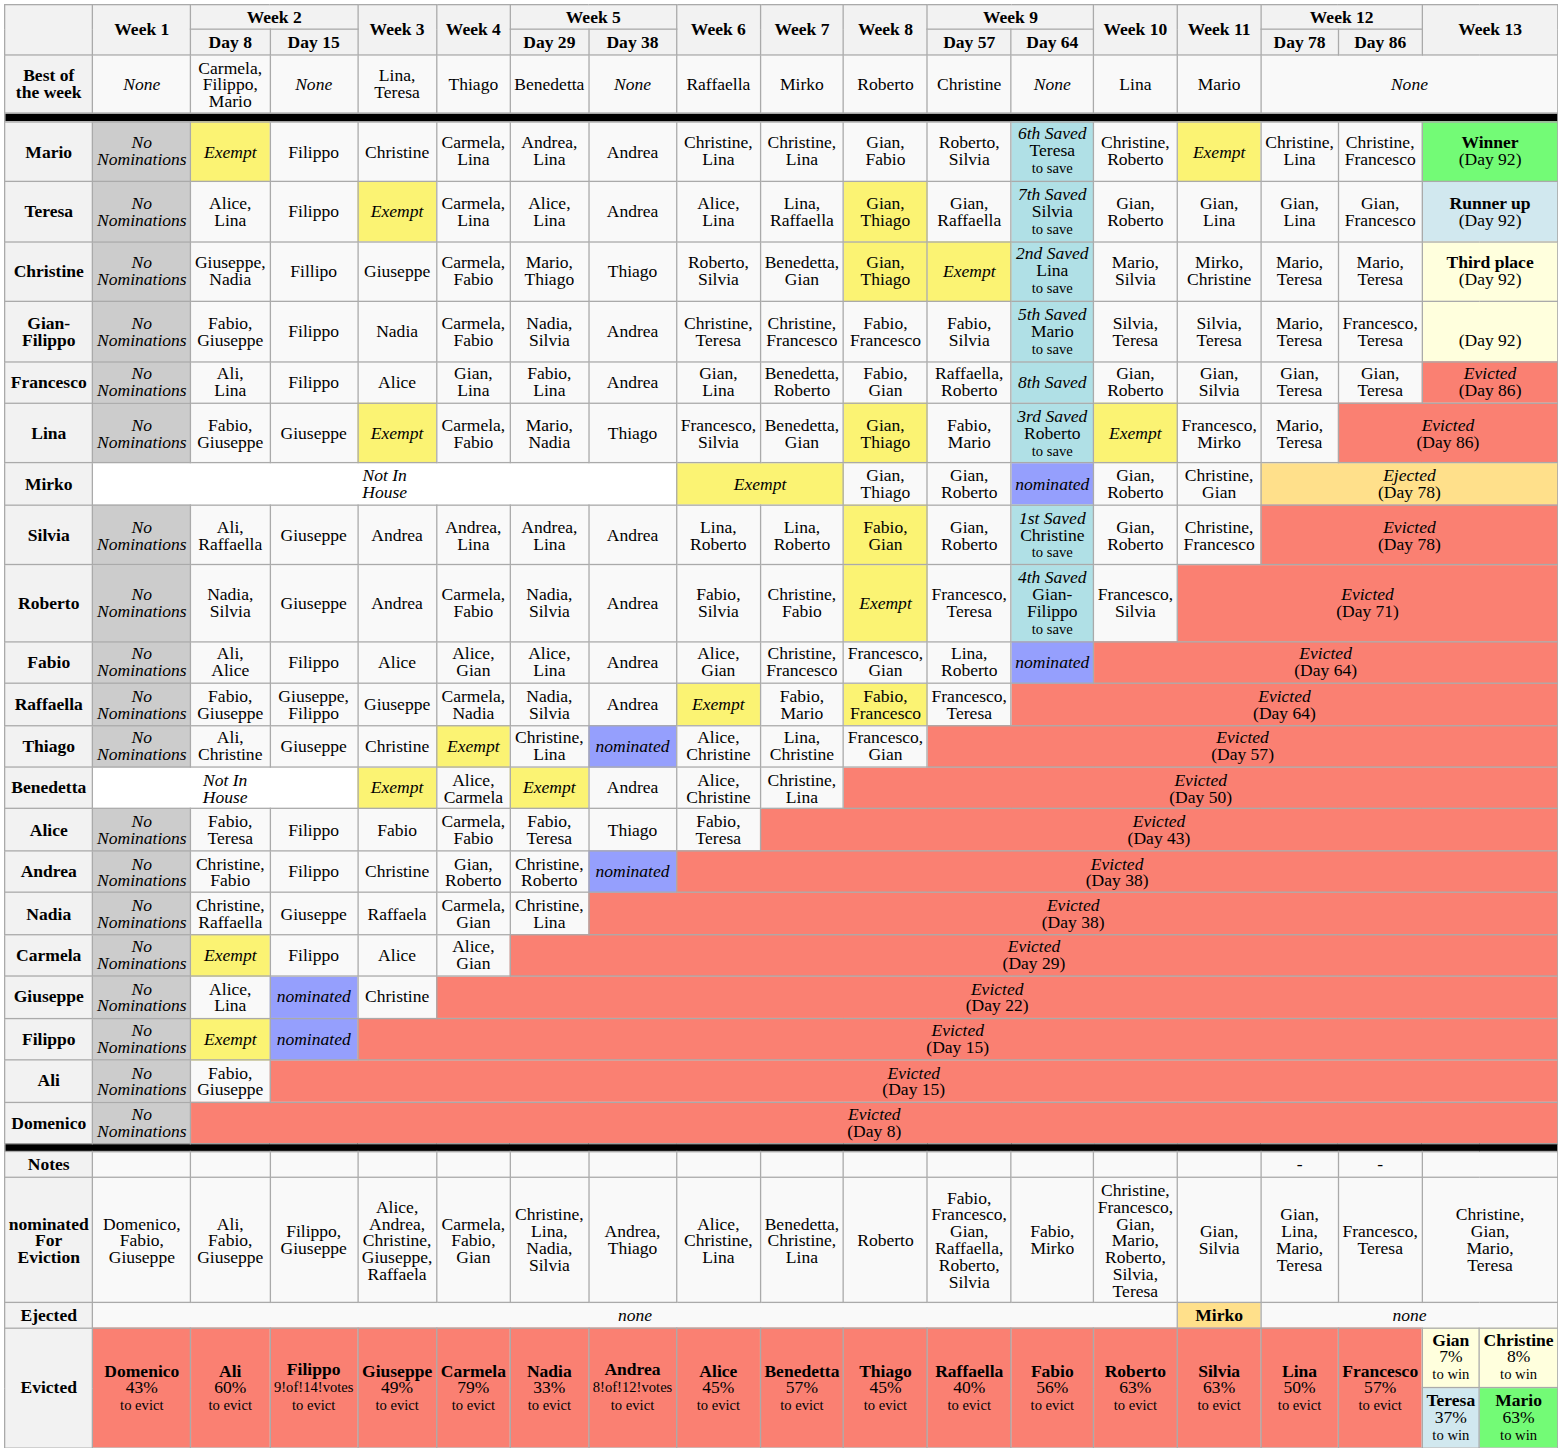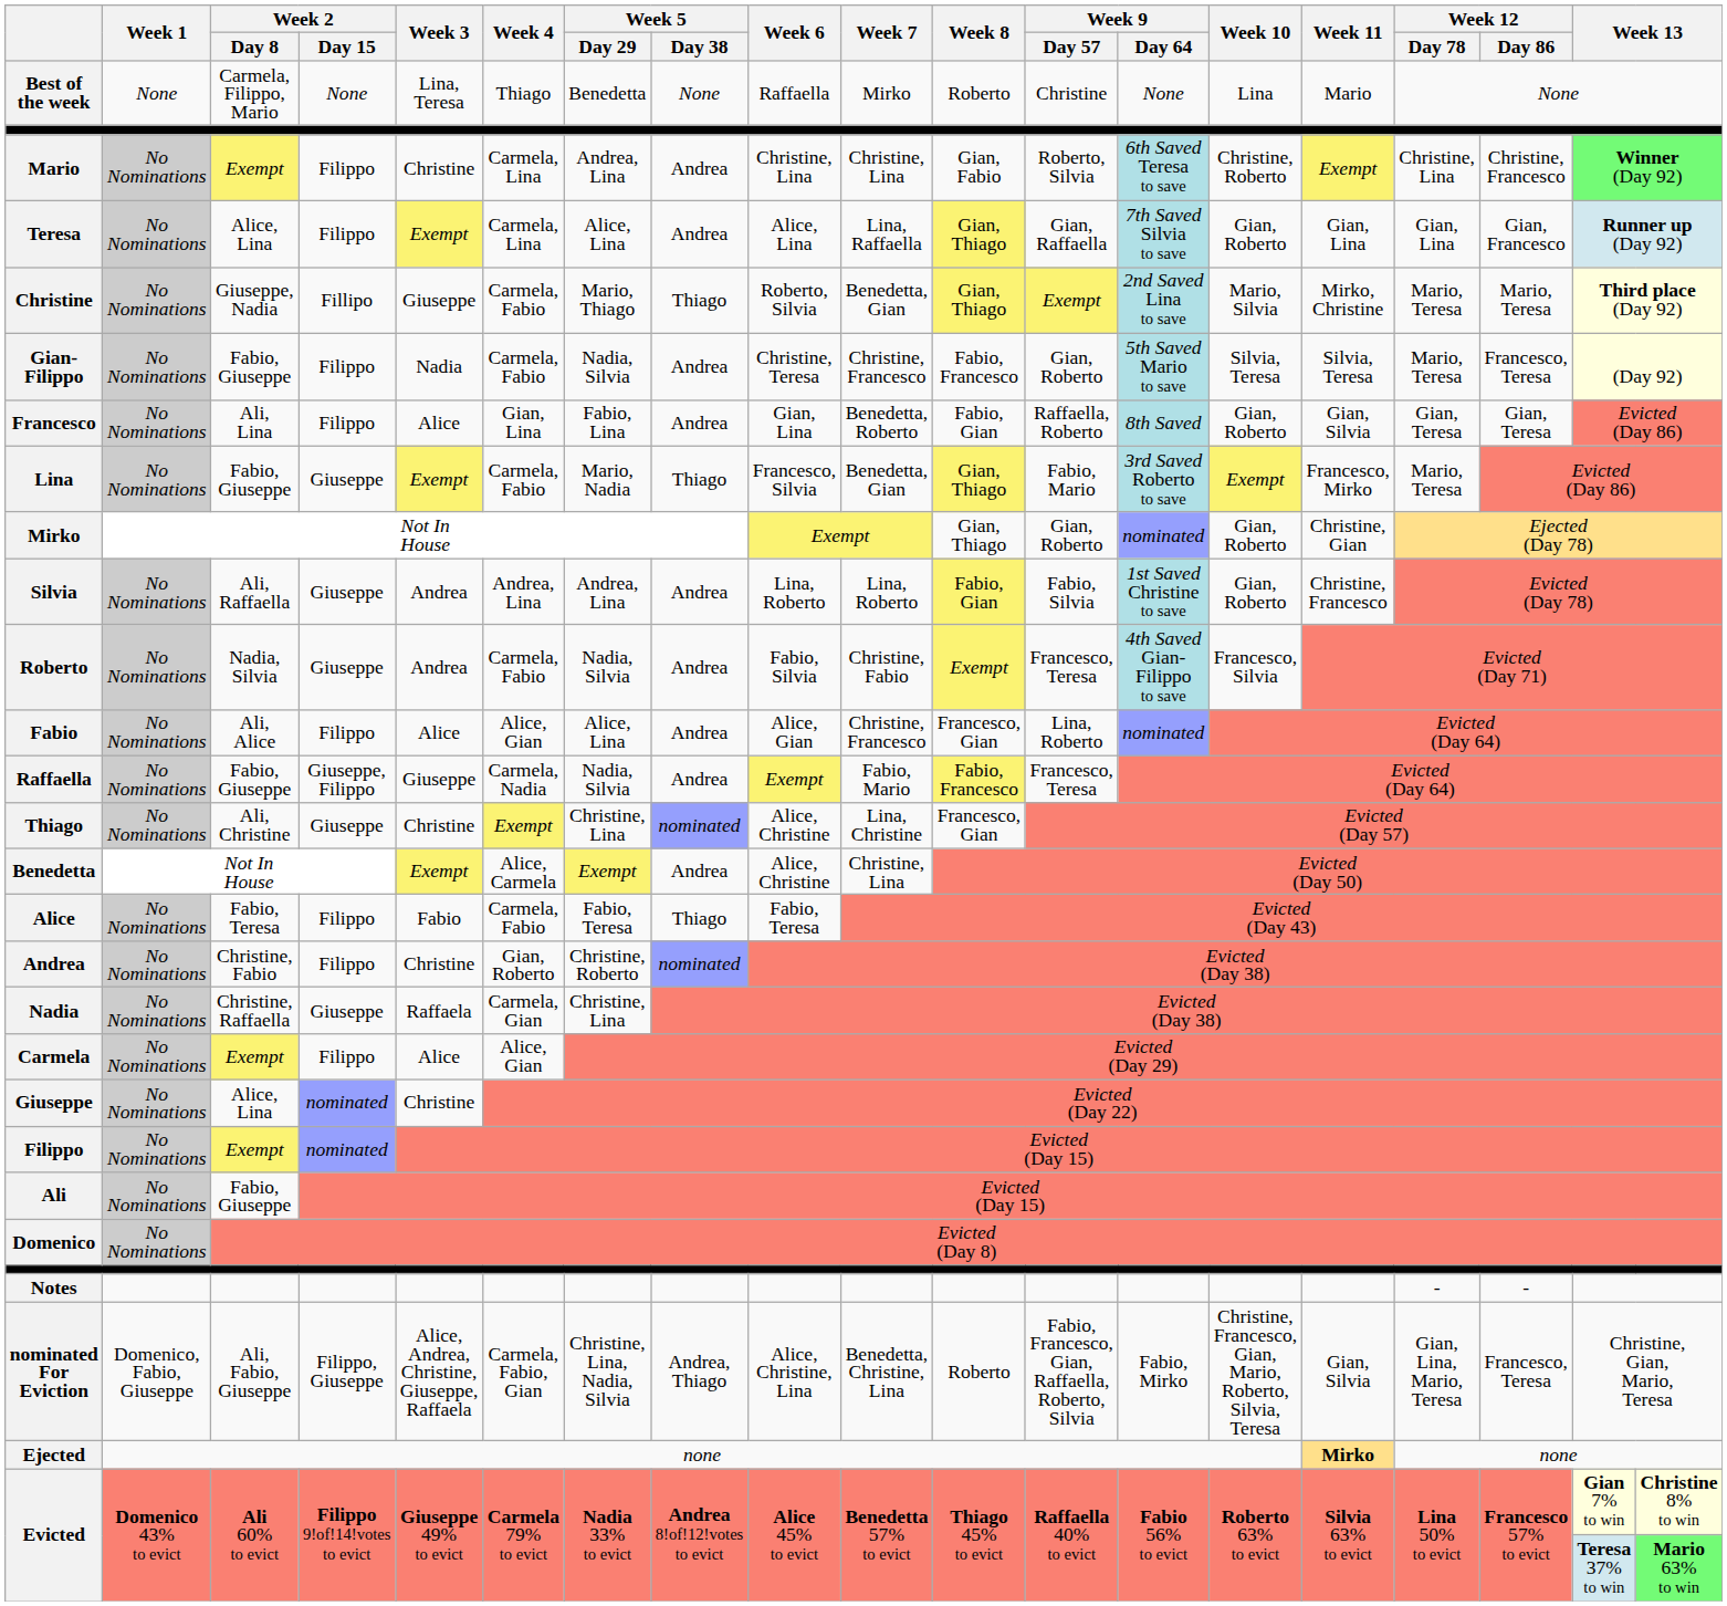 <table class="wikitable" style="text-align:center; width:100%; font-size:85%; line-height:13px;">
 <tr>
 <th style="width:5%" rowspan=2></th>
 <th style="width:5%" rowspan=2>Week 1</th>
 <th style="width:10%" colspan=2>Week 2</th>
 <th style="width:5%" rowspan=2>Week 3</th>
 <th style="width:5%" rowspan=2>Week 4</th>
 <th style="width:10%" colspan=2>Week 5</th>
 <th style="width:5%" rowspan=2>Week 6</th>
 <th style="width:5%" rowspan=2>Week 7</th>
 <th style="width:5%" rowspan=2>Week 8</th>
 <th style="width:10%" colspan=2>Week 9</th>
 <th style="width:5%" rowspan=2>Week 10</th>
 <th style="width:5%" rowspan=2>Week 11</th>
 <th style="width:10%" colspan=2>Week 12</th>
 <th style="width:10%" colspan=2 rowspan=2>Week 13</th>
 </tr>
 <tr>
 <th style="width:5%">Day 8</th>
 <th style="width:5%">Day 15</th>
 <th style="width:5%">Day 29</th>
 <th style="width:5%">Day 38</th>
 <th style="width:5%">Day 57</th>
 <th style="width:5%">Day 64</th>
 <th style="width:5%">Day 78</th>
 <th style="width:5%">Day 86</th>
 </tr>
 <tr>
 <th>Best of<br>the week</th>
 <td><em>None</em></td>
 <td>Carmela,<br>Filippo,<br>Mario</td>
 <td><em>None</em></td>
 <td>Lina,<br>Teresa</td>
 <td>Thiago</td>
 <td>Benedetta</td>
 <td><em>None</em></td>
 <td>Raffaella</td>
 <td>Mirko</td>
 <td>Roberto</td>
 <td>Christine</td>
 <td><em>None</em></td>
 <td>Lina</td>
 <td>Mario</td>
 <td colspan="4"><em>None</em></td>
 </tr>
 <tr>
 <td style="background:#000000" colspan=19></td>
 </tr>
 <tr>
 <th>Mario</th>
 <td style="background:#CCCCCC"><em>No<br>Nominations</em></td>
 <td style="background:#FBF373"><em>Exempt</em></td>
 <td>Filippo</td>
 <td>Christine</td>
 <td>Carmela,<br>Lina</td>
 <td>Andrea,<br>Lina</td>
 <td>Andrea</td>
 <td>Christine,<br>Lina</td>
 <td>Christine,<br>Lina</td>
 <td>Gian,<br>Fabio</td>
 <td>Roberto,<br>Silvia</td>
 <td style="background:#B0E0E6"><em>6th Saved</em><br>Teresa<br><small>to save</small></td>
 <td>Christine,<br>Roberto</td>
 <td style="background:#FBF373"><em>Exempt</em></td>
 <td>Christine,<br>Lina</td>
 <td>Christine,<br>Francesco</td>
 <td colspan=2 style="background:#73FB76;"><strong>Winner</strong><br>(Day 92)</td>
 </tr>
 <tr>
 <th>Teresa</th>
 <td style="background:#CCCCCC"><em>No<br>Nominations</em></td>
 <td>Alice,<br>Lina</td>
 <td>Filippo</td>
 <td style="background:#FBF373"><em>Exempt</em></td>
 <td>Carmela,<br>Lina</td>
 <td>Alice,<br>Lina</td>
 <td>Andrea</td>
 <td>Alice,<br>Lina</td>
 <td>Lina,<br>Raffaella</td>
 <td style="background:#FBF373">Gian,<br>Thiago</td>
 <td>Gian,<br>Raffaella</td>
 <td style="background:#B0E0E6"><em>7th Saved</em><br>Silvia<br><small>to save</small></td>
 <td>Gian,<br>Roberto</td>
 <td>Gian,<br>Lina</td>
 <td>Gian,<br>Lina</td>
 <td>Gian,<br>Francesco</td>
 <td colspan=2 style="background:#D1E8EF;"><strong>Runner up</strong><br>(Day 92)</td>
 </tr>
 <tr>
 <th>Christine</th>
 <td style="background:#CCCCCC"><em>No<br>Nominations</em></td>
 <td>Giuseppe,<br>Nadia</td>
 <td>Fillipo</td>
 <td>Giuseppe</td>
 <td>Carmela,<br>Fabio</td>
 <td>Mario,<br>Thiago</td>
 <td>Thiago</td>
 <td>Roberto,<br>Silvia</td>
 <td>Benedetta,<br>Gian</td>
 <td style="background:#FBF373">Gian,<br>Thiago</td>
 <td style="background:#FBF373"><em>Exempt</em></td>
 <td style="background:#B0E0E6"><em>2nd Saved</em><br>Lina<br><small>to save</small></td>
 <td>Mario,<br>Silvia</td>
 <td>Mirko,<br>Christine</td>
 <td>Mario,<br>Teresa</td>
 <td>Mario,<br>Teresa</td>
 <td colspan=2 style="background:#FFFFDD;"><strong>Third place</strong><br>(Day 92)</td>
 </tr>
 <tr>
 <th>Gian-Filippo</th>
 <td style="background:#CCCCCC"><em>No<br>Nominations</em></td>
 <td>Fabio,<br>Giuseppe</td>
 <td>Filippo</td>
 <td>Nadia</td>
 <td>Carmela,<br>Fabio</td>
 <td>Nadia,<br>Silvia</td>
 <td>Andrea</td>
 <td>Christine,<br>Teresa</td>
 <td>Christine,<br>Francesco</td>
 <td>Fabio,<br>Francesco</td>
-<td>Fabio,<br>Silvia</td>
+<td>Gian,<br>Roberto</td>
 <td style="background:#B0E0E6"><em>5th Saved</em><br>Mario<br><small>to save</small></td>
 <td>Silvia,<br>Teresa</td>
 <td>Silvia,<br>Teresa</td>
 <td>Mario,<br>Teresa</td>
 <td>Francesco,<br>Teresa</td>
 <td colspan=2 style="background:#FFFFDD;"><strong></strong><br>(Day 92)</td>
 </tr>
 <tr>
 <th>Francesco</th>
 <td style="background:#CCCCCC"><em>No<br>Nominations</em></td>
 <td>Ali,<br>Lina</td>
 <td>Filippo</td>
 <td>Alice</td>
 <td>Gian,<br>Lina</td>
 <td>Fabio,<br>Lina</td>
 <td>Andrea</td>
 <td>Gian,<br>Lina</td>
 <td>Benedetta,<br>Roberto</td>
 <td>Fabio,<br>Gian</td>
 <td>Raffaella,<br>Roberto</td>
 <td style="background:#B0E0E6"><em>8th Saved</em></td>
 <td>Gian,<br>Roberto</td>
 <td>Gian,<br>Silvia</td>
 <td>Gian,<br>Teresa</td>
 <td>Gian,<br>Teresa</td>
 <td style="background:#FA8072" colspan=2><em>Evicted</em><br>(Day 86)</td>
 </tr>
 <tr>
 <th>Lina</th>
 <td style="background:#CCCCCC"><em>No<br>Nominations</em></td>
 <td>Fabio,<br>Giuseppe</td>
 <td>Giuseppe</td>
 <td style="background:#FBF373"><em>Exempt</em></td>
 <td>Carmela,<br>Fabio</td>
 <td>Mario,<br>Nadia</td>
 <td>Thiago</td>
 <td>Francesco,<br>Silvia</td>
 <td>Benedetta,<br>Gian</td>
 <td style="background:#FBF373">Gian,<br>Thiago</td>
 <td>Fabio,<br>Mario</td>
 <td style="background:#B0E0E6"><em>3rd Saved</em><br>Roberto<br><small>to save</small></td>
 <td style="background:#FBF373"><em>Exempt</em></td>
 <td>Francesco,<br>Mirko</td>
 <td>Mario,<br>Teresa</td>
 <td style="background:#FA8072" colspan=3><em>Evicted</em><br>(Day 86)</td>
 </tr>
 <tr>
 <th>Mirko</th>
 <td colspan=7 style="background:white"><em>Not In<br>House</em></td>
 <td style="background:#FBF373" colspan=2><em>Exempt</em></td>
 <td>Gian,<br>Thiago</td>
 <td>Gian,<br>Roberto</td>
 <td style="background:#959FFD"><em>nominated</em></td>
 <td>Gian,<br>Roberto</td>
 <td>Christine,<br>Gian</td>
 <td style="background:#FFE08B" colspan=4><em>Ejected</em><br>(Day 78)</td>
 </tr>
 <tr>
 <th>Silvia</th>
 <td style="background:#CCCCCC"><em>No<br>Nominations</em></td>
 <td>Ali,<br>Raffaella</td>
 <td>Giuseppe</td>
 <td>Andrea</td>
 <td>Andrea,<br>Lina</td>
 <td>Andrea,<br>Lina</td>
 <td>Andrea</td>
 <td>Lina,<br>Roberto</td>
 <td>Lina,<br>Roberto</td>
 <td style="background:#FBF373">Fabio,<br>Gian</td>
-<td>Gian,<br>Roberto</td>
+<td>Fabio,<br>Silvia</td>
 <td style="background:#B0E0E6"><em>1st Saved</em><br>Christine<br><small>to save</small></td>
 <td>Gian,<br>Roberto</td>
 <td>Christine,<br>Francesco</td>
 <td style="background:#FA8072" colspan=4><em>Evicted</em><br>(Day 78)</td>
 </tr>
 <tr>
 <th>Roberto</th>
 <td style="background:#CCCCCC"><em>No<br>Nominations</em></td>
 <td>Nadia,<br>Silvia</td>
 <td>Giuseppe</td>
 <td>Andrea</td>
 <td>Carmela,<br>Fabio</td>
 <td>Nadia,<br>Silvia</td>
 <td>Andrea</td>
 <td>Fabio,<br>Silvia</td>
 <td>Christine,<br>Fabio</td>
 <td style="background:#FBF373"><em>Exempt</em></td>
 <td>Francesco,<br>Teresa</td>
 <td style="background:#B0E0E6"><em>4th Saved</em><br>Gian-Filippo<br><small>to save</small></td>
 <td>Francesco,<br>Silvia</td>
 <td style="background:#FA8072" colspan=5><em>Evicted</em><br>(Day 71)</td>
 </tr>
 <tr>
 <th>Fabio</th>
 <td style="background:#CCCCCC"><em>No<br>Nominations</em></td>
 <td>Ali,<br>Alice</td>
 <td>Filippo</td>
 <td>Alice</td>
 <td>Alice,<br>Gian</td>
 <td>Alice,<br>Lina</td>
 <td>Andrea</td>
 <td>Alice,<br>Gian</td>
 <td>Christine,<br>Francesco</td>
 <td>Francesco,<br>Gian</td>
 <td>Lina,<br>Roberto</td>
 <td style="background:#959FFD"><em>nominated</em></td>
 <td style="background:#FA8072" colspan=6><em>Evicted</em><br>(Day 64)</td>
 </tr>
 <tr>
 <th>Raffaella</th>
 <td style="background:#CCCCCC"><em>No<br>Nominations</em></td>
 <td>Fabio,<br>Giuseppe</td>
 <td>Giuseppe,<br>Filippo</td>
 <td>Giuseppe</td>
 <td>Carmela,<br>Nadia</td>
 <td>Nadia,<br>Silvia</td>
 <td>Andrea</td>
 <td style="background:#FBF373"><em>Exempt</em></td>
 <td>Fabio,<br>Mario</td>
 <td style="background:#FBF373">Fabio,<br>Francesco</td>
 <td>Francesco,<br>Teresa</td>
 <td style="background:#FA8072" colspan=7><em>Evicted</em><br>(Day 64)</td>
 </tr>
 <tr>
 <th>Thiago</th>
 <td style="background:#CCCCCC"><em>No<br>Nominations</em></td>
 <td>Ali,<br>Christine</td>
 <td>Giuseppe</td>
 <td>Christine</td>
 <td style="background:#FBF373"><em>Exempt</em></td>
 <td>Christine,<br>Lina</td>
 <td style="background:#959FFD"><em>nominated</em></td>
 <td>Alice,<br>Christine</td>
 <td>Lina,<br>Christine</td>
 <td>Francesco,<br>Gian</td>
 <td style="background:#FA8072" colspan=8><em>Evicted</em><br>(Day 57)</td>
 </tr>
 <tr>
 <th>Benedetta</th>
 <td colspan=3 style="background:white"><em>Not In<br>House</em></td>
 <td style="background:#FBF373"><em>Exempt</em></td>
 <td>Alice,<br>Carmela</td>
 <td style="background:#FBF373"><em>Exempt</em></td>
 <td>Andrea</td>
 <td>Alice,<br>Christine</td>
 <td>Christine,<br>Lina</td>
 <td style="background:#FA8072" colspan=9><em>Evicted</em><br>(Day 50)</td>
 </tr>
 <tr>
 <th>Alice</th>
 <td style="background:#CCCCCC"><em>No<br>Nominations</em></td>
 <td>Fabio,<br>Teresa</td>
 <td>Filippo</td>
 <td>Fabio</td>
 <td>Carmela,<br>Fabio</td>
 <td>Fabio,<br>Teresa</td>
 <td>Thiago</td>
 <td>Fabio,<br>Teresa</td>
 <td style="background:#FA8072" colspan=10><em>Evicted</em><br>(Day 43)</td>
 </tr>
 <tr>
 <th>Andrea</th>
 <td style="background:#CCCCCC"><em>No<br>Nominations</em></td>
 <td>Christine,<br>Fabio</td>
 <td>Filippo</td>
 <td>Christine</td>
 <td>Gian,<br>Roberto</td>
 <td>Christine,<br>Roberto</td>
 <td style="background:#959FFD"><em>nominated</em></td>
 <td style="background:#FA8072" colspan=11><em>Evicted</em><br>(Day 38)</td>
 </tr>
 <tr>
 <th>Nadia</th>
 <td style="background:#CCCCCC"><em>No<br>Nominations</em></td>
 <td>Christine,<br>Raffaella</td>
 <td>Giuseppe</td>
 <td>Raffaela</td>
 <td>Carmela,<br>Gian</td>
 <td>Christine,<br>Lina</td>
 <td style="background:#FA8072" colspan=12><em>Evicted</em><br>(Day 38)</td>
 </tr>
 <tr>
 <th>Carmela</th>
 <td style="background:#CCCCCC"><em>No<br>Nominations</em></td>
 <td style="background:#FBF373"><em>Exempt</em></td>
 <td>Filippo</td>
 <td>Alice</td>
 <td>Alice,<br>Gian</td>
 <td style="background:#FA8072" colspan=13><em>Evicted</em><br>(Day 29)</td>
 </tr>
 <tr>
 <th>Giuseppe</th>
 <td style="background:#CCCCCC"><em>No<br>Nominations</em></td>
 <td>Alice,<br>Lina</td>
 <td style="background:#959FFD"><em>nominated</em></td>
 <td>Christine</td>
 <td style="background:#FA8072" colspan=14><em>Evicted</em><br>(Day 22)</td>
 </tr>
 <tr>
 <th>Filippo</th>
 <td style="background:#CCCCCC"><em>No<br>Nominations</em></td>
 <td style="background:#FBF373"><em>Exempt</em></td>
 <td style="background:#959FFD"><em>nominated</em></td>
 <td style="background:#FA8072" colspan=15><em>Evicted</em><br>(Day 15)</td>
 </tr>
 <tr>
 <th>Ali</th>
 <td style="background:#CCCCCC"><em>No<br>Nominations</em></td>
 <td>Fabio,<br>Giuseppe</td>
 <td style="background:#FA8072" colspan=16><em>Evicted</em><br>(Day 15)</td>
 </tr>
 <tr>
 <th>Domenico</th>
 <td style="background:#CCCCCC"><em>No<br>Nominations</em></td>
 <td style="background:#FA8072" colspan=17><em>Evicted</em><br>(Day 8)</td>
 </tr>
 <tr>
 <td style="background:#000000" colspan=19></td>
 </tr>
 <tr>
 <th>Notes</th>
 <td></td>
 <td></td>
 <td></td>
 <td></td>
 <td></td>
 <td></td>
 <td></td>
 <td></td>
 <td></td>
 <td></td>
 <td></td>
 <td></td>
 <td></td>
 <td></td>
 <td>-</td>
 <td>-</td>
 <td colspan=2></td>
 </tr>
 <tr>
 <th>nominated<br>For Eviction</th>
 <td>Domenico,<br>Fabio,<br>Giuseppe</td>
 <td>Ali,<br>Fabio,<br>Giuseppe</td>
 <td>Filippo,<br>Giuseppe</td>
 <td>Alice,<br>Andrea,<br>Christine,<br>Giuseppe,<br>Raffaela</td>
 <td>Carmela,<br>Fabio,<br>Gian</td>
 <td>Christine,<br>Lina,<br>Nadia,<br>Silvia</td>
 <td>Andrea,<br>Thiago</td>
 <td>Alice,<br>Christine,<br>Lina</td>
 <td>Benedetta,<br>Christine,<br>Lina</td>
 <td>Roberto</td>
 <td>Fabio,<br>Francesco,<br>Gian,<br>Raffaella,<br>Roberto,<br>Silvia</td>
 <td>Fabio,<br>Mirko</td>
 <td>Christine,<br>Francesco,<br>Gian,<br>Mario,<br>Roberto,<br>Silvia,<br>Teresa</td>
 <td>Gian,<br>Silvia</td>
 <td>Gian,<br>Lina,<br>Mario,<br>Teresa</td>
 <td>Francesco,<br>Teresa</td>
 <td colspan=2>Christine,<br>Gian,<br>Mario,<br>Teresa</td>
 </tr>
 <tr>
 <th>Ejected</th>
 <td colspan="13"><em>none</em></td>
 <td style="background:#FFE08B"><strong>Mirko</strong></td>
 <td colspan="4"><em>none</em></td>
 </tr>
 <tr>
 <th rowspan="2">Evicted</th>
 <td rowspan="2" style="background:#FA8072"><strong>Domenico</strong><br>43%<br><small>to evict</small></td>
 <td rowspan="2" style="background:#FA8072"><strong>Ali</strong><br>60%<br><small>to evict</small></td>
 <td rowspan="2" style="background:#FA8072"><strong>Filippo</strong><br><small>9<span>!</span>of<span>!</span>14<span>!</span>votes<br>to evict</small></td>
 <td rowspan="2" style="background:#FA8072"><strong>Giuseppe</strong><br>49%<br><small>to evict</small></td>
 <td rowspan="2" style="background:#FA8072"><strong>Carmela</strong><br>79%<br><small>to evict</small></td>
 <td rowspan="2" style="background:#FA8072"><strong>Nadia</strong><br>33%<br><small>to evict</small></td>
 <td rowspan="2" style="background:#FA8072"><strong>Andrea</strong><br><small>8<span>!</span>of<span>!</span>12<span>!</span>votes<br>to evict</small></td>
 <td rowspan="2" style="background:#FA8072"><strong>Alice</strong><br>45%<br><small>to evict</small></td>
 <td rowspan="2" style="background:#FA8072"><strong>Benedetta</strong><br>57%<br><small>to evict</small></td>
 <td rowspan="2" style="background:#FA8072"><strong>Thiago</strong><br>45%<br><small>to evict</small></td>
 <td rowspan="2" style="background:#FA8072"><strong>Raffaella</strong><br>40%<br><small>to evict</small></td>
 <td rowspan="2" style="background:#FA8072"><strong>Fabio</strong><br>56%<br><small>to evict</small></td>
 <td rowspan="2" style="background:#FA8072"><strong>Roberto</strong><br>63%<br><small>to evict</small></td>
 <td rowspan="2" style="background:#FA8072"><strong>Silvia</strong><br>63%<br><small>to evict</small></td>
 <td rowspan="2" style="background:#FA8072"><strong>Lina</strong><br>50%<br><small>to evict</small></td>
 <td rowspan="2" style="background:#FA8072"><strong>Francesco</strong><br>57%<br><small>to evict</small></td>
 <td style="background:#FFFFDD"><strong>Gian</strong><br>7%<br><small>to win</small></td>
 <td style="background:#FFFFDD"><strong>Christine</strong><br>8%<br><small>to win</small></td>
 </tr>
 <tr>
 <td style="background:#D1E8EF"><strong>Teresa</strong><br>37%<br><small>to win</small></td>
 <td style="background:#73FB76"><strong>Mario</strong><br>63%<br><small>to win</small></td>
 </tr>
 </table>
